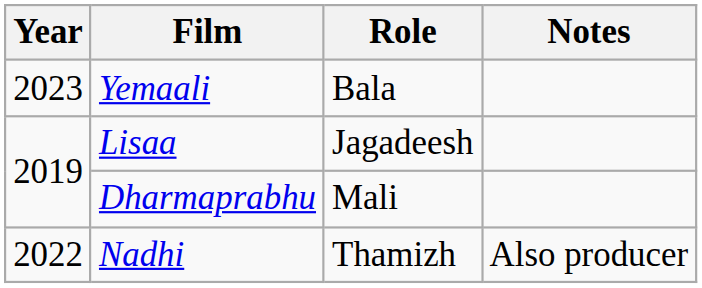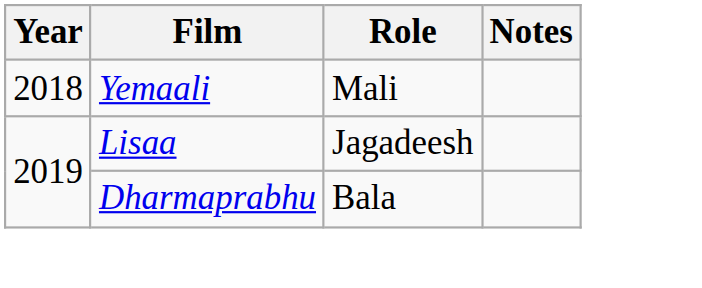 <table class="wikitable">
 <tr>
 <th>Year</th>
 <th>Film</th>
 <th>Role</th>
 <th>Notes</th>
 </tr>
 <tr>
-<td>2023</td>
+<td>2018</td>
 <td><em><a href='#'>Yemaali</a></em></td>
-<td>Bala</td>
+<td>Mali</td>
 <td></td>
 </tr>
 <tr>
 <td rowspan="2">2019</td>
 <td><em><a href='#'>Lisaa</a></em></td>
 <td>Jagadeesh</td>
 <td></td>
 </tr>
 <tr>
 <td><em><a href='#'>Dharmaprabhu</a></em></td>
-<td>Mali</td>
+<td>Bala</td>
 <td></td>
 </tr>
-<tr>
-<td>2022</td>
-<td><em><a href='#'>Nadhi</a></em></td>
-<td>Thamizh</td>
-<td>Also producer</td>
-</tr>
 </table>
